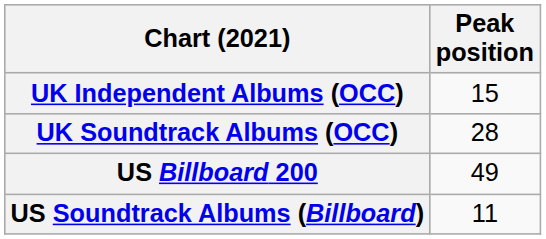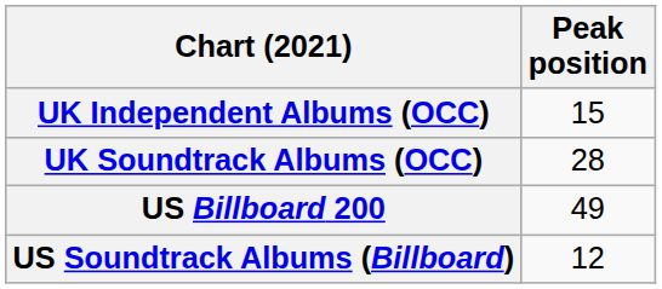 <table class="wikitable sortable plainrowheaders" style="text-align:center;">
 <tr>
 <th scope="col">Chart (2021)</th>
 <th scope="col">Peak<br>position</th>
 </tr>
 <tr>
 <th scope="row"><a href='#'>UK Independent Albums</a> (<a href='#'>OCC</a>)</th>
 <td>15</td>
 </tr>
 <tr>
 <th scope="row"><a href='#'>UK Soundtrack Albums</a> (<a href='#'>OCC</a>)</th>
 <td>28</td>
 </tr>
 <tr>
 <th scope="row">US <a href='#'><em>Billboard</em> 200</a></th>
 <td>49</td>
 </tr>
 <tr>
 <th scope="row">US <a href='#'>Soundtrack Albums</a> (<a href='#'><em>Billboard</em></a>)</th>
-<td>11</td>
+<td>12</td>
 </tr>
 </table>
